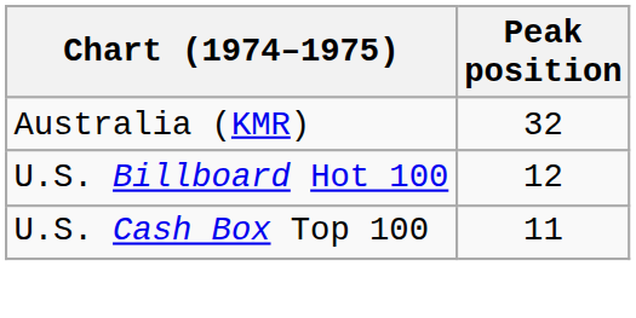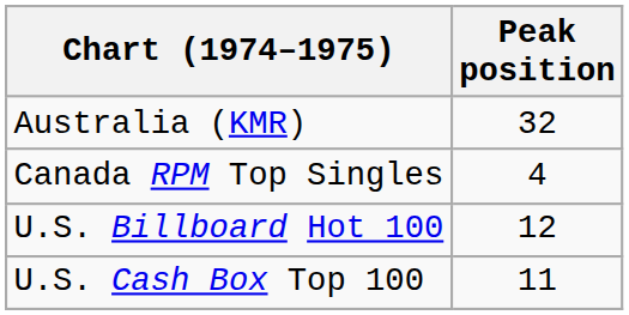 <table class="wikitable sortable">
 <tr>
 <th align="left">Chart (1974–1975)</th>
 <th align="left">Peak<br>position</th>
 </tr>
 <tr>
 <td align="left">Australia (<a href='#'>KMR</a>)</td>
 <td style="text-align:center;">32</td>
 </tr>
 <tr>
+<td align="left">Canada <a href='#'><em>RPM</em></a> Top Singles</td>
+<td style="text-align:center;">4</td>
+</tr>
+<tr>
 <td align="left">U.S. <em><a href='#'>Billboard</a></em> <a href='#'>Hot 100</a></td>
 <td style="text-align:center;">12</td>
 </tr>
 <tr>
 <td align="left">U.S. <em><a href='#'>Cash Box</a></em> Top 100</td>
 <td style="text-align:center;">11</td>
 </tr>
 </table>
